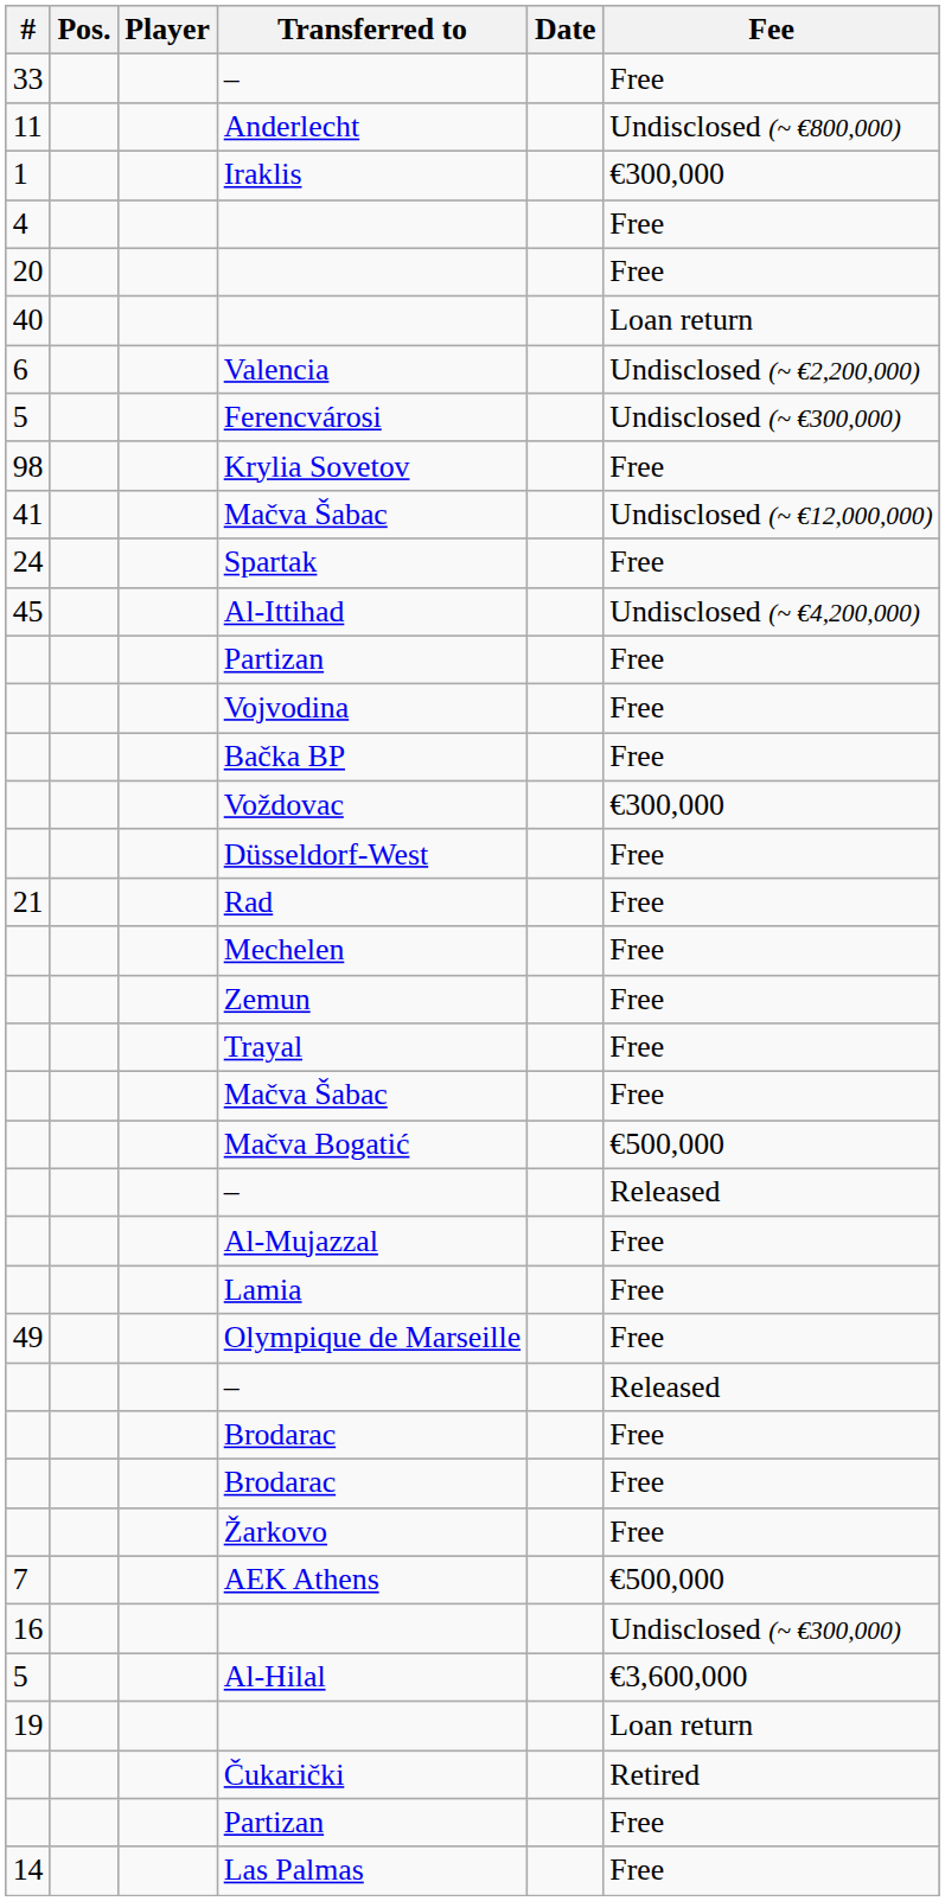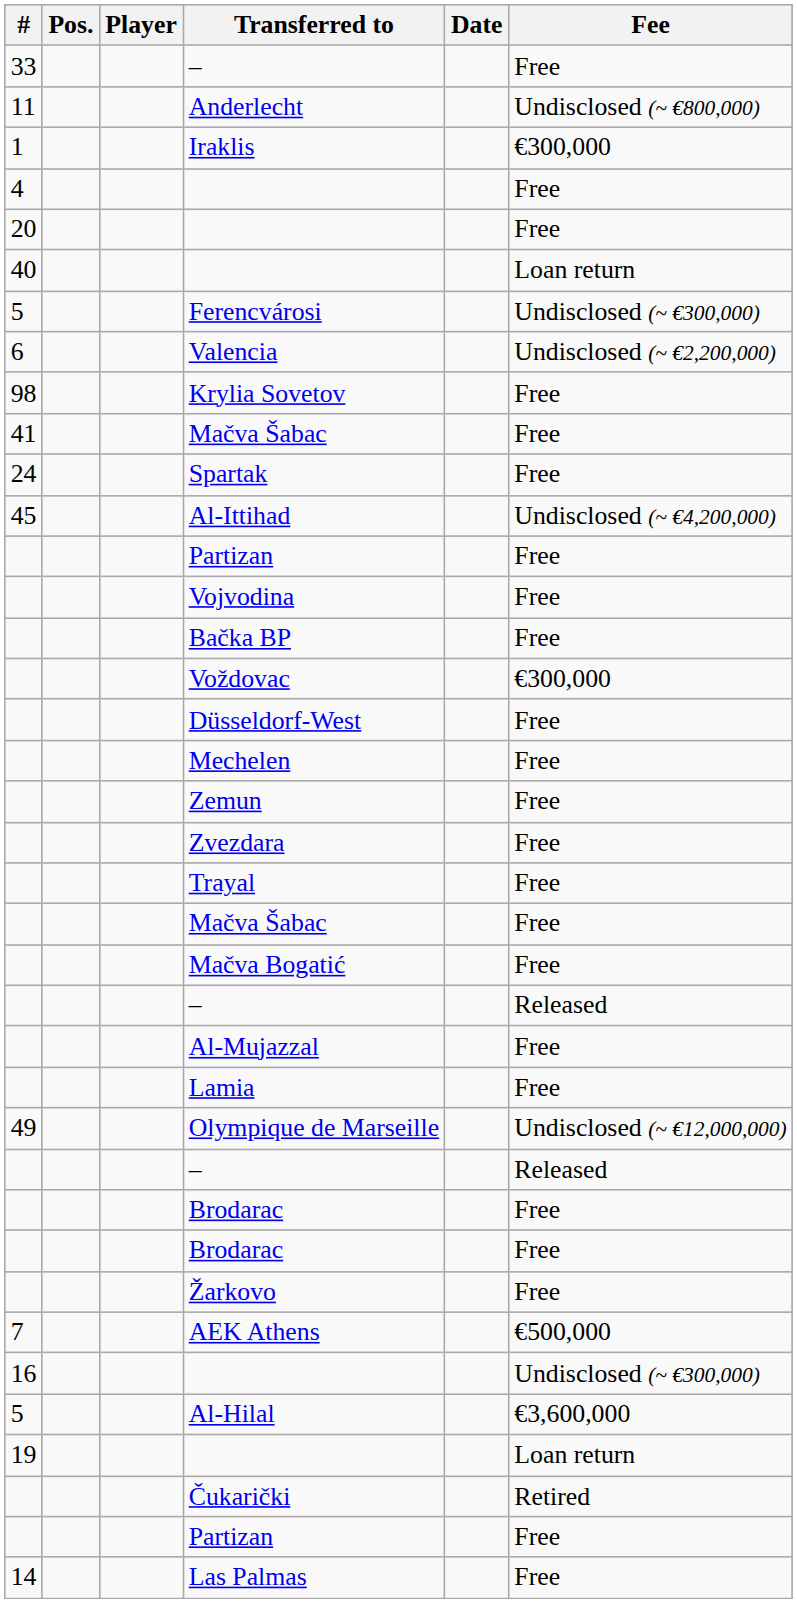 <table class="wikitable sortable" text-align:center; font-size:95%; text-align:left;">
 <tr>
 <th>#</th>
 <th>Pos.</th>
 <th>Player</th>
 <th>Transferred to</th>
 <th>Date</th>
 <th>Fee</th>
 </tr>
 <tr>
 <td>33</td>
 <td></td>
 <td></td>
 <td>–</td>
 <td></td>
 <td>Free </td>
 </tr>
 <tr>
 <td>11</td>
 <td></td>
 <td></td>
 <td> <a href='#'>Anderlecht</a></td>
 <td></td>
 <td>Undisclosed <small><em>(~ €800,000)</em></small></td>
 </tr>
 <tr>
 <td>1</td>
 <td></td>
 <td></td>
 <td> <a href='#'>Iraklis</a></td>
 <td></td>
 <td>€300,000 </td>
 </tr>
 <tr>
 <td>4</td>
 <td></td>
 <td></td>
 <td></td>
 <td></td>
 <td>Free</td>
 </tr>
 <tr>
 <td>20</td>
 <td></td>
 <td></td>
 <td></td>
 <td></td>
 <td>Free</td>
 </tr>
 <tr>
 <td>40</td>
 <td></td>
 <td></td>
 <td></td>
 <td></td>
 <td>Loan return</td>
 </tr>
 <tr>
+<td>5</td>
+<td></td>
+<td></td>
+<td> <a href='#'>Ferencvárosi</a></td>
+<td></td>
+<td>Undisclosed <small><em>(~ €300,000)</em></small></td>
+</tr>
+<tr>
 <td>6</td>
 <td></td>
 <td></td>
 <td> <a href='#'>Valencia</a></td>
 <td></td>
 <td>Undisclosed <small><em>(~ €2,200,000)</em></small></td>
-</tr>
-<tr>
-<td>5</td>
-<td></td>
-<td></td>
-<td> <a href='#'>Ferencvárosi</a></td>
-<td></td>
-<td>Undisclosed <small><em>(~ €300,000)</em></small></td>
 </tr>
 <tr>
 <td>98</td>
 <td></td>
 <td></td>
 <td> <a href='#'>Krylia Sovetov</a></td>
 <td></td>
 <td>Free</td>
 </tr>
 <tr>
 <td>41</td>
 <td></td>
 <td></td>
 <td> <a href='#'>Mačva Šabac</a></td>
 <td></td>
-<td>Undisclosed <small><em>(~ €12,000,000)</em></small></td>
+<td>Free</td>
 </tr>
 <tr>
 <td>24</td>
 <td></td>
 <td></td>
 <td> <a href='#'>Spartak</a></td>
 <td></td>
 <td>Free</td>
 </tr>
 <tr>
 <td>45</td>
 <td></td>
 <td></td>
 <td> <a href='#'>Al-Ittihad</a></td>
 <td></td>
 <td>Undisclosed <small><em>(~ €4,200,000)</em></small></td>
 </tr>
 <tr>
 <td></td>
 <td></td>
 <td></td>
 <td> <a href='#'>Partizan</a></td>
 <td></td>
 <td>Free</td>
 </tr>
 <tr>
 <td></td>
 <td></td>
 <td></td>
 <td> <a href='#'>Vojvodina</a></td>
 <td></td>
 <td>Free</td>
 </tr>
 <tr>
 <td></td>
 <td></td>
 <td></td>
 <td> <a href='#'>Bačka BP</a></td>
 <td></td>
 <td>Free</td>
 </tr>
 <tr>
 <td></td>
 <td></td>
 <td></td>
 <td> <a href='#'>Voždovac</a></td>
 <td></td>
 <td>€300,000 </td>
 </tr>
 <tr>
 <td></td>
 <td></td>
 <td></td>
 <td> <a href='#'>Düsseldorf-West</a></td>
 <td></td>
 <td>Free</td>
 </tr>
 <tr>
-<td>21</td>
-<td></td>
-<td></td>
-<td> <a href='#'>Rad</a></td>
-<td></td>
-<td>Free</td>
-</tr>
-<tr>
 <td></td>
 <td></td>
 <td></td>
 <td> <a href='#'>Mechelen</a></td>
 <td></td>
 <td>Free</td>
 </tr>
 <tr>
 <td></td>
 <td></td>
 <td></td>
 <td> <a href='#'>Zemun</a></td>
+<td></td>
+<td>Free</td>
+</tr>
+<tr>
+<td></td>
+<td></td>
+<td></td>
+<td> <a href='#'>Zvezdara</a></td>
 <td></td>
 <td>Free</td>
 </tr>
 <tr>
 <td></td>
 <td></td>
 <td></td>
 <td> <a href='#'>Trayal</a></td>
 <td></td>
 <td>Free</td>
 </tr>
 <tr>
 <td></td>
 <td></td>
 <td></td>
 <td> <a href='#'>Mačva Šabac</a></td>
 <td></td>
 <td>Free</td>
 </tr>
 <tr>
 <td></td>
 <td></td>
 <td></td>
 <td> <a href='#'>Mačva Bogatić</a></td>
 <td></td>
-<td>€500,000</td>
+<td>Free</td>
 </tr>
 <tr>
 <td></td>
 <td></td>
 <td></td>
 <td>–</td>
 <td></td>
 <td>Released</td>
 </tr>
 <tr>
 <td></td>
 <td></td>
 <td></td>
 <td> <a href='#'>Al-Mujazzal</a></td>
 <td></td>
 <td>Free</td>
 </tr>
 <tr>
 <td></td>
 <td></td>
 <td></td>
 <td> <a href='#'>Lamia</a></td>
 <td></td>
 <td>Free</td>
 </tr>
 <tr>
 <td>49</td>
 <td></td>
 <td></td>
 <td> <a href='#'>Olympique de Marseille</a></td>
 <td></td>
-<td>Free</td>
+<td>Undisclosed <small><em>(~ €12,000,000)</em></small></td>
 </tr>
 <tr>
 <td></td>
 <td></td>
 <td></td>
 <td>–</td>
 <td></td>
 <td>Released</td>
 </tr>
 <tr>
 <td></td>
 <td></td>
 <td></td>
 <td> <a href='#'>Brodarac</a></td>
 <td></td>
 <td>Free</td>
 </tr>
 <tr>
 <td></td>
 <td></td>
 <td></td>
 <td> <a href='#'>Brodarac</a></td>
 <td></td>
 <td>Free</td>
 </tr>
 <tr>
 <td></td>
 <td></td>
 <td></td>
 <td> <a href='#'>Žarkovo</a></td>
 <td></td>
 <td>Free</td>
 </tr>
 <tr>
 <td>7</td>
 <td></td>
 <td></td>
 <td> <a href='#'>AEK Athens</a></td>
 <td></td>
 <td>€500,000</td>
 </tr>
 <tr>
 <td>16</td>
 <td></td>
 <td></td>
 <td></td>
 <td></td>
 <td>Undisclosed <small><em>(~ €300,000)</em></small></td>
 </tr>
 <tr>
 <td>5</td>
 <td></td>
 <td></td>
 <td> <a href='#'>Al-Hilal</a></td>
 <td></td>
 <td>€3,600,000</td>
 </tr>
 <tr>
 <td>19</td>
 <td></td>
 <td></td>
 <td></td>
 <td></td>
 <td>Loan return</td>
 </tr>
 <tr>
 <td></td>
 <td></td>
 <td></td>
 <td> <a href='#'>Čukarički</a></td>
 <td></td>
 <td>Retired</td>
 </tr>
 <tr>
 <td></td>
 <td></td>
 <td></td>
 <td> <a href='#'>Partizan</a></td>
 <td></td>
 <td>Free </td>
 </tr>
 <tr>
 <td>14</td>
 <td></td>
 <td></td>
 <td> <a href='#'>Las Palmas</a></td>
 <td></td>
 <td>Free</td>
 </tr>
 <tr>
 </tr>
 </table>
